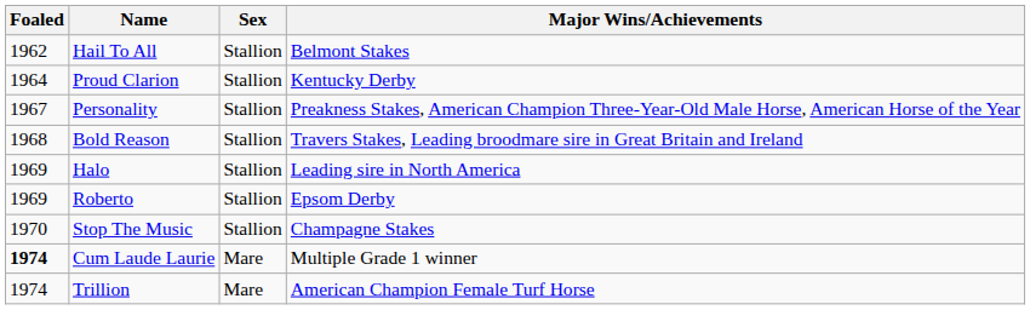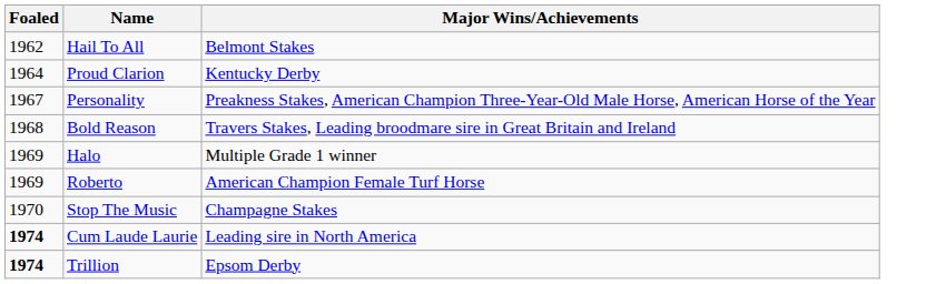 <table class="wikitable">
 <tr>
 <th>Foaled</th>
 <th>Name</th>
-<th>Sex</th>
 <th>Major Wins/Achievements</th>
 </tr>
 <tr>
 <td>1962</td>
 <td><a href='#'>Hail To All</a></td>
-<td>Stallion</td>
 <td><a href='#'>Belmont Stakes</a></td>
 </tr>
 <tr>
 <td>1964</td>
 <td><a href='#'>Proud Clarion</a></td>
-<td>Stallion</td>
 <td><a href='#'>Kentucky Derby</a></td>
 </tr>
 <tr>
 <td>1967</td>
 <td><a href='#'>Personality</a></td>
-<td>Stallion</td>
 <td><a href='#'>Preakness Stakes</a>, <a href='#'>American Champion Three-Year-Old Male Horse</a>, <a href='#'>American Horse of the Year</a></td>
 </tr>
 <tr>
 <td>1968</td>
 <td><a href='#'>Bold Reason</a></td>
-<td>Stallion</td>
 <td><a href='#'>Travers Stakes</a>, <a href='#'>Leading broodmare sire in Great Britain and Ireland</a></td>
 </tr>
 <tr>
 <td>1969</td>
 <td><a href='#'>Halo</a></td>
-<td>Stallion</td>
-<td><a href='#'>Leading sire in North America</a></td>
+<td>Multiple Grade 1 winner</td>
 </tr>
 <tr>
 <td>1969</td>
 <td><a href='#'>Roberto</a></td>
-<td>Stallion</td>
-<td><a href='#'>Epsom Derby</a></td>
+<td><a href='#'>American Champion Female Turf Horse</a></td>
 </tr>
 <tr>
 <td>1970</td>
 <td><a href='#'>Stop The Music</a></td>
-<td>Stallion</td>
 <td><a href='#'>Champagne Stakes</a></td>
 </tr>
 <tr>
 <td><strong>1974</strong></td>
 <td><a href='#'>Cum Laude Laurie</a></td>
-<td>Mare</td>
-<td>Multiple Grade 1 winner</td>
+<td><a href='#'>Leading sire in North America</a></td>
 </tr>
 <tr>
-<td>1974</td>
+<td><strong>1974</strong></td>
 <td><a href='#'>Trillion</a></td>
-<td>Mare</td>
-<td><a href='#'>American Champion Female Turf Horse</a></td>
+<td><a href='#'>Epsom Derby</a></td>
 </tr>
 </table>
